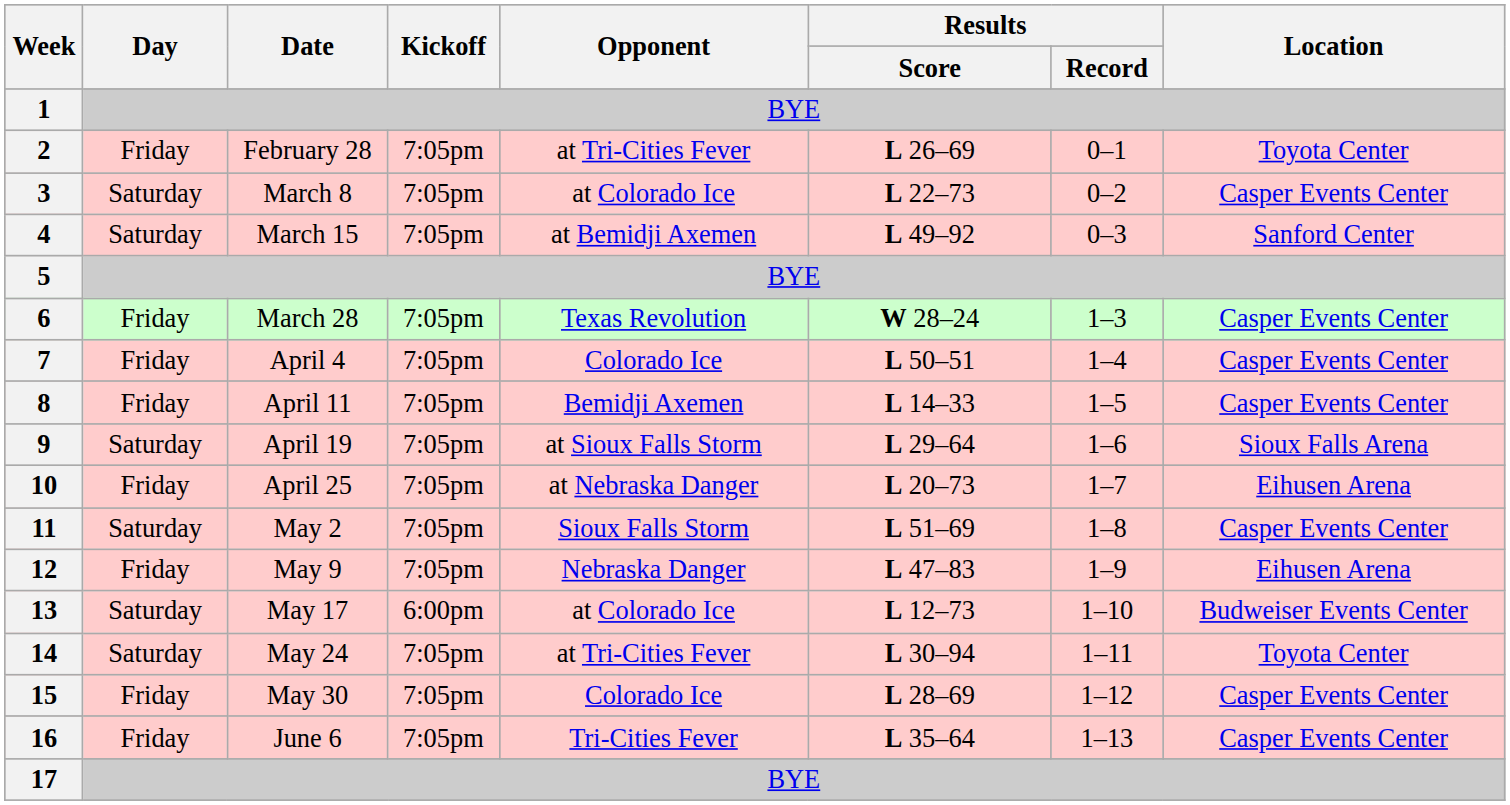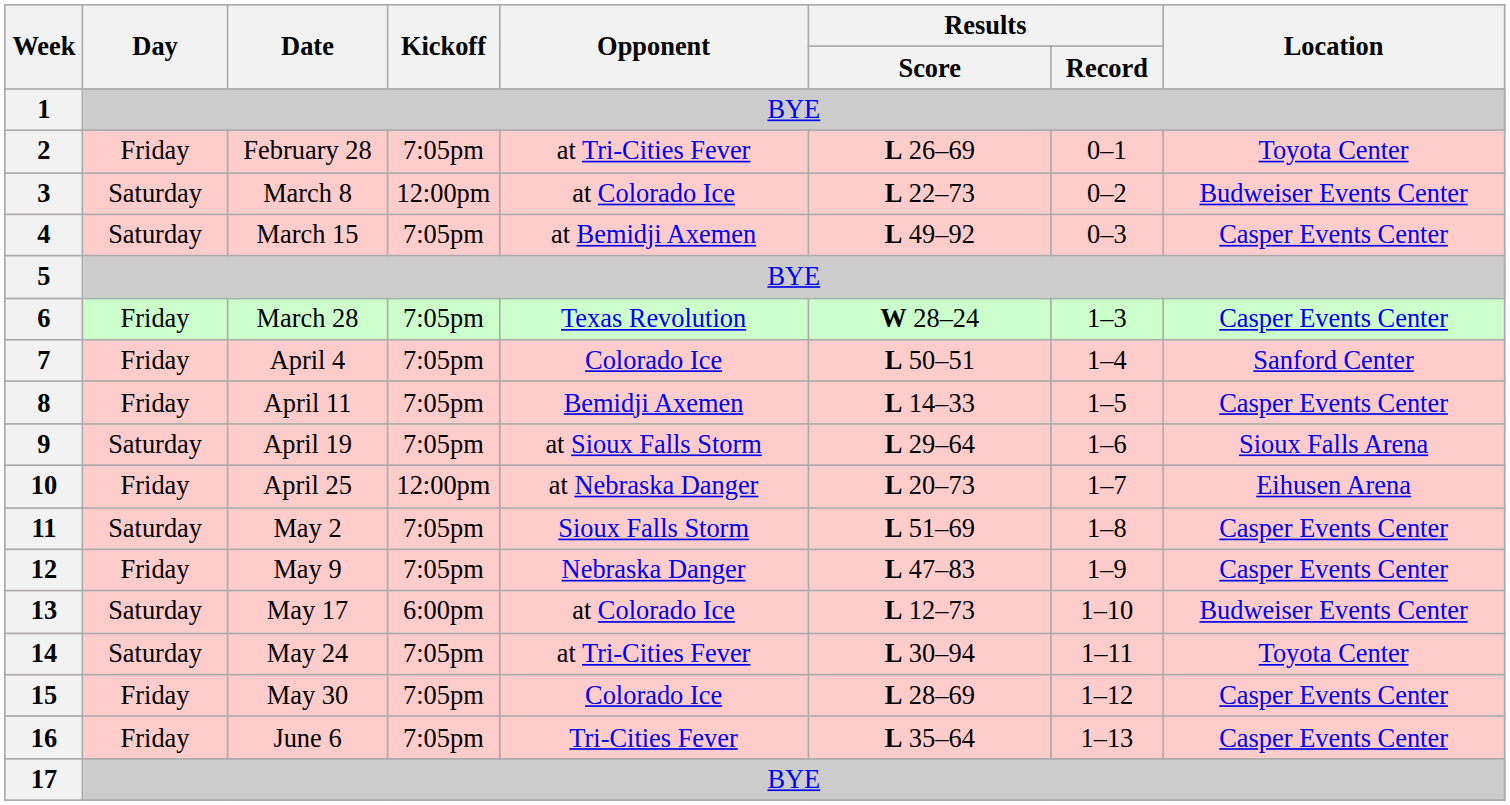 <table class="wikitable">
 <tr>
 <th rowspan="2" width="40">Week</th>
 <th rowspan="2" width="80">Day</th>
 <th rowspan="2" width="90">Date</th>
 <th rowspan="2" width="60">Kickoff</th>
 <th rowspan="2" width="180">Opponent</th>
 <th colspan="2" width="200">Results</th>
 <th rowspan="2" width="200">Location</th>
 </tr>
 <tr>
 <th width="140">Score</th>
 <th width="60">Record</th>
 </tr>
 <tr align="center" bgcolor="#CCCCCC">
 <th>1</th>
 <td colSpan=7><a href='#'>BYE</a></td>
 </tr>
 <tr align="center" bgcolor="#FFCCCC">
 <th>2</th>
 <td>Friday</td>
 <td>February 28</td>
 <td>7:05pm</td>
 <td>at <a href='#'>Tri-Cities Fever</a></td>
 <td><strong>L</strong> 26–69</td>
 <td>0–1</td>
 <td><a href='#'>Toyota Center</a></td>
 </tr>
 <tr align="center" bgcolor="#FFCCCC">
 <th>3</th>
 <td>Saturday</td>
 <td>March 8</td>
-<td>7:05pm</td>
+<td>12:00pm</td>
 <td>at <a href='#'>Colorado Ice</a></td>
 <td><strong>L</strong> 22–73</td>
 <td>0–2</td>
-<td><a href='#'>Casper Events Center</a></td>
+<td><a href='#'>Budweiser Events Center</a></td>
 </tr>
 <tr align="center" bgcolor="#FFCCCC">
 <th>4</th>
 <td>Saturday</td>
 <td>March 15</td>
 <td>7:05pm</td>
 <td>at <a href='#'>Bemidji Axemen</a></td>
 <td><strong>L</strong> 49–92</td>
 <td>0–3</td>
-<td><a href='#'>Sanford Center</a></td>
+<td><a href='#'>Casper Events Center</a></td>
 </tr>
 <tr align="center" bgcolor="#CCCCCC">
 <th>5</th>
 <td colSpan=7><a href='#'>BYE</a></td>
 </tr>
 <tr align="center" bgcolor="#CCFFCC">
 <th>6</th>
 <td>Friday</td>
 <td>March 28</td>
 <td>7:05pm</td>
 <td><a href='#'>Texas Revolution</a></td>
 <td><strong>W</strong> 28–24</td>
 <td>1–3</td>
 <td><a href='#'>Casper Events Center</a></td>
 </tr>
 <tr align="center" bgcolor="#FFCCCC">
 <th>7</th>
 <td>Friday</td>
 <td>April 4</td>
 <td>7:05pm</td>
 <td><a href='#'>Colorado Ice</a></td>
 <td><strong>L</strong> 50–51</td>
 <td>1–4</td>
-<td><a href='#'>Casper Events Center</a></td>
+<td><a href='#'>Sanford Center</a></td>
 </tr>
 <tr align="center" bgcolor="#FFCCCC">
 <th>8</th>
 <td>Friday</td>
 <td>April 11</td>
 <td>7:05pm</td>
 <td><a href='#'>Bemidji Axemen</a></td>
 <td><strong>L</strong> 14–33</td>
 <td>1–5</td>
 <td><a href='#'>Casper Events Center</a></td>
 </tr>
 <tr align="center" bgcolor="#FFCCCC">
 <th>9</th>
 <td>Saturday</td>
 <td>April 19</td>
 <td>7:05pm</td>
 <td>at <a href='#'>Sioux Falls Storm</a></td>
 <td><strong>L</strong> 29–64</td>
 <td>1–6</td>
 <td><a href='#'>Sioux Falls Arena</a></td>
 </tr>
 <tr align="center" bgcolor="#FFCCCC">
 <th>10</th>
 <td>Friday</td>
 <td>April 25</td>
-<td>7:05pm</td>
+<td>12:00pm</td>
 <td>at <a href='#'>Nebraska Danger</a></td>
 <td><strong>L</strong> 20–73</td>
 <td>1–7</td>
 <td><a href='#'>Eihusen Arena</a></td>
 </tr>
 <tr align="center" bgcolor="#FFCCCC">
 <th>11</th>
 <td>Saturday</td>
 <td>May 2</td>
 <td>7:05pm</td>
 <td><a href='#'>Sioux Falls Storm</a></td>
 <td><strong>L</strong> 51–69</td>
 <td>1–8</td>
 <td><a href='#'>Casper Events Center</a></td>
 </tr>
 <tr align="center" bgcolor="#FFCCCC">
 <th>12</th>
 <td>Friday</td>
 <td>May 9</td>
 <td>7:05pm</td>
 <td><a href='#'>Nebraska Danger</a></td>
 <td><strong>L</strong> 47–83</td>
 <td>1–9</td>
-<td><a href='#'>Eihusen Arena</a></td>
+<td><a href='#'>Casper Events Center</a></td>
 </tr>
 <tr align="center" bgcolor="#FFCCCC">
 <th>13</th>
 <td>Saturday</td>
 <td>May 17</td>
 <td>6:00pm</td>
 <td>at <a href='#'>Colorado Ice</a></td>
 <td><strong>L</strong> 12–73</td>
 <td>1–10</td>
 <td><a href='#'>Budweiser Events Center</a></td>
 </tr>
 <tr align="center" bgcolor="#FFCCCC">
 <th>14</th>
 <td>Saturday</td>
 <td>May 24</td>
 <td>7:05pm</td>
 <td>at <a href='#'>Tri-Cities Fever</a></td>
 <td><strong>L</strong> 30–94</td>
 <td>1–11</td>
 <td><a href='#'>Toyota Center</a></td>
 </tr>
 <tr align="center" bgcolor="#FFCCCC">
 <th>15</th>
 <td>Friday</td>
 <td>May 30</td>
 <td>7:05pm</td>
 <td><a href='#'>Colorado Ice</a></td>
 <td><strong>L</strong> 28–69</td>
 <td>1–12</td>
 <td><a href='#'>Casper Events Center</a></td>
 </tr>
 <tr align="center" bgcolor="#FFCCCC">
 <th>16</th>
 <td>Friday</td>
 <td>June 6</td>
 <td>7:05pm</td>
 <td><a href='#'>Tri-Cities Fever</a></td>
 <td><strong>L</strong> 35–64</td>
 <td>1–13</td>
 <td><a href='#'>Casper Events Center</a></td>
 </tr>
 <tr align="center" bgcolor="#CCCCCC">
 <th>17</th>
 <td colSpan=7><a href='#'>BYE</a></td>
 </tr>
 </table>
